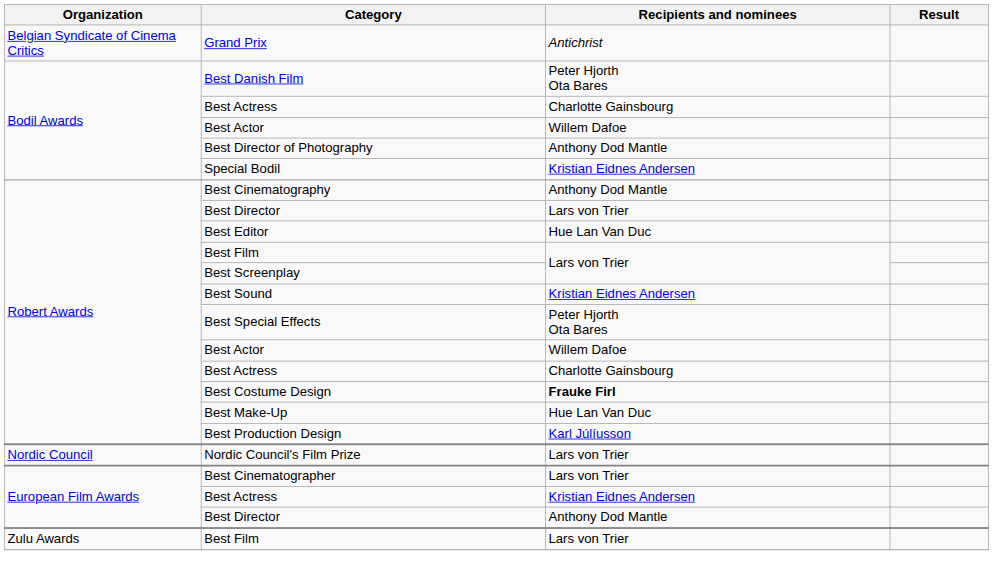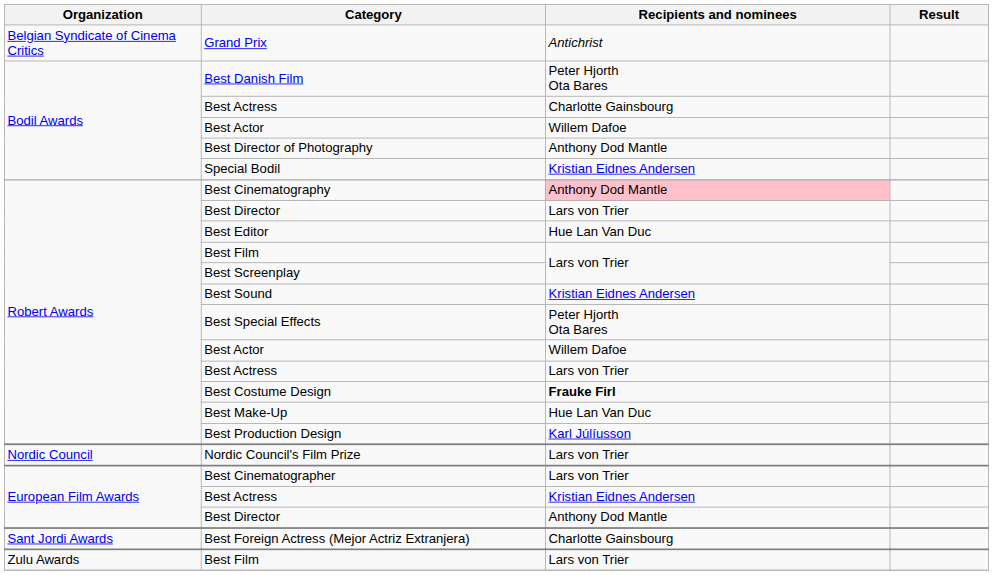 <table class="wikitable" width="95%">
 <tr>
 <th width="20%">Organization</th>
 <th width="35%">Category</th>
 <th width="35%">Recipients and nominees</th>
 <th width="10%">Result</th>
 </tr>
 <tr>
 <td><a href='#'>Belgian Syndicate of Cinema Critics</a></td>
 <td><a href='#'>Grand Prix</a></td>
 <td><em>Antichrist</em></td>
 <td></td>
 </tr>
 <tr>
 <td rowspan="5"><a href='#'>Bodil Awards</a></td>
 <td><a href='#'>Best Danish Film</a></td>
 <td>Peter Hjorth<br>Ota Bares</td>
 <td></td>
 </tr>
 <tr>
 <td>Best Actress</td>
 <td>Charlotte Gainsbourg</td>
 <td></td>
 </tr>
 <tr>
 <td>Best Actor</td>
 <td>Willem Dafoe</td>
 <td></td>
 </tr>
 <tr>
 <td>Best Director of Photography</td>
 <td>Anthony Dod Mantle</td>
 <td></td>
 </tr>
 <tr>
 <td>Special Bodil</td>
 <td><a href='#'>Kristian Eidnes Andersen</a></td>
 <td></td>
 </tr>
 <tr>
 </tr>
 <tr>
 <td rowspan="12"><a href='#'>Robert Awards</a></td>
 <td>Best Cinematography</td>
-<td>Anthony Dod Mantle</td>
+<td style="background: pink;">Anthony Dod Mantle</td>
 <td></td>
 </tr>
 <tr>
 <td>Best Director</td>
 <td>Lars von Trier</td>
 <td></td>
 </tr>
 <tr>
 <td>Best Editor</td>
 <td>Hue Lan Van Duc</td>
 <td></td>
 </tr>
 <tr>
 <td>Best Film</td>
 <td rowspan=2>Lars von Trier</td>
 <td></td>
 </tr>
 <tr>
 <td>Best Screenplay</td>
 <td></td>
 </tr>
 <tr>
 <td>Best Sound</td>
 <td><a href='#'>Kristian Eidnes Andersen</a></td>
 <td></td>
 </tr>
 <tr>
 <td>Best Special Effects</td>
 <td>Peter Hjorth<br>Ota Bares</td>
 <td></td>
 </tr>
 <tr>
 <td>Best Actor</td>
 <td>Willem Dafoe</td>
 <td></td>
 </tr>
 <tr>
 <td>Best Actress</td>
-<td>Charlotte Gainsbourg</td>
+<td>Lars von Trier</td>
 <td></td>
 </tr>
 <tr>
 <td>Best Costume Design</td>
 <td><strong>Frauke Firl</strong></td>
 <td></td>
 </tr>
 <tr>
 <td>Best Make-Up</td>
 <td>Hue Lan Van Duc</td>
 <td></td>
 </tr>
 <tr>
 <td>Best Production Design</td>
 <td><a href='#'>Karl Júlíusson</a></td>
 <td></td>
 </tr>
 <tr>
 </tr>
 <tr>
 </tr>
 <tr style="border-top:2px solid gray;">
 <td rowspan="1"><a href='#'>Nordic Council</a></td>
 <td>Nordic Council's Film Prize</td>
 <td>Lars von Trier</td>
 <td></td>
 </tr>
 <tr>
 </tr>
 <tr style="border-top:2px solid gray;">
 <td rowspan="3"><a href='#'>European Film Awards</a></td>
 <td>Best Cinematographer</td>
 <td>Lars von Trier</td>
 <td></td>
 </tr>
 <tr>
 <td>Best Actress</td>
 <td><a href='#'>Kristian Eidnes Andersen</a></td>
 <td></td>
 </tr>
 <tr>
 <td>Best Director</td>
 <td>Anthony Dod Mantle</td>
 <td></td>
 </tr>
 <tr>
 </tr>
+<tr style="border-top:2px solid gray;">
+<td rowspan="1"><a href='#'>Sant Jordi Awards</a></td>
+<td>Best Foreign Actress (Mejor Actriz Extranjera)</td>
+<td>Charlotte Gainsbourg</td>
+<td></td>
+</tr>
 <tr>
 </tr>
 <tr style="border-top:2px solid gray;">
 <td rowspan="1">Zulu Awards</td>
 <td>Best Film</td>
 <td>Lars von Trier</td>
 <td></td>
 </tr>
 <tr>
 </tr>
 </table>
